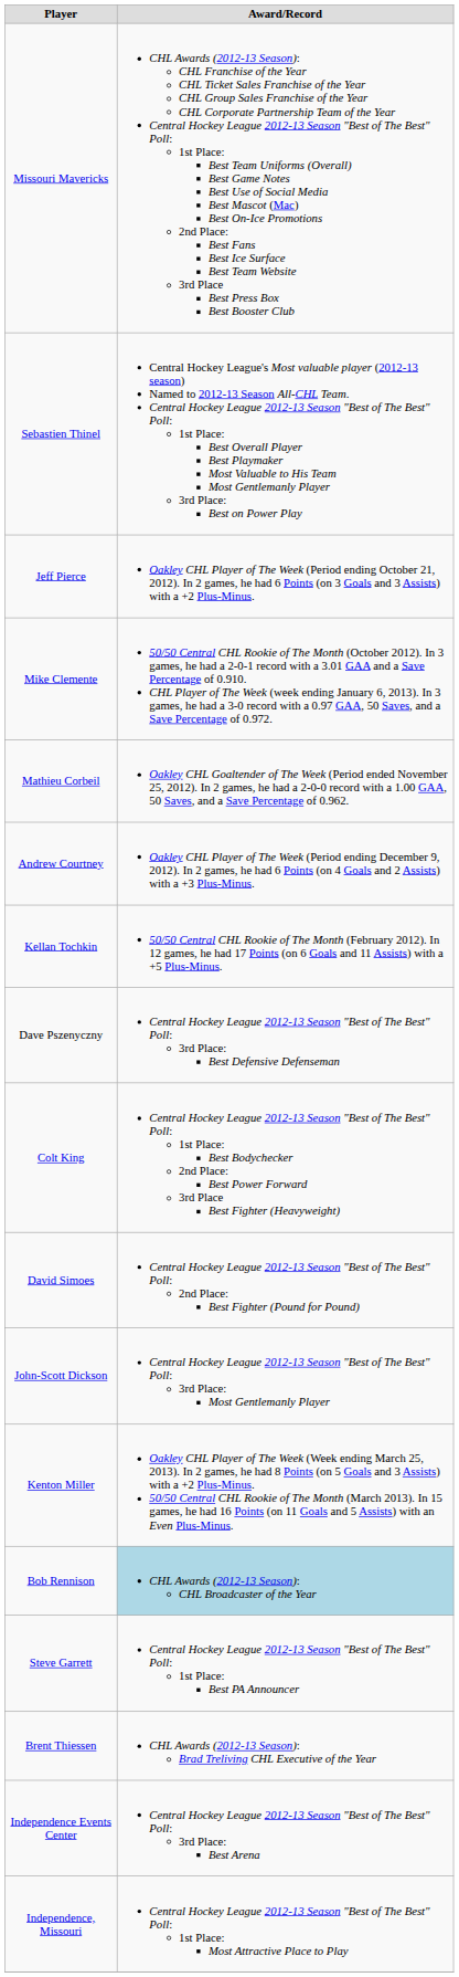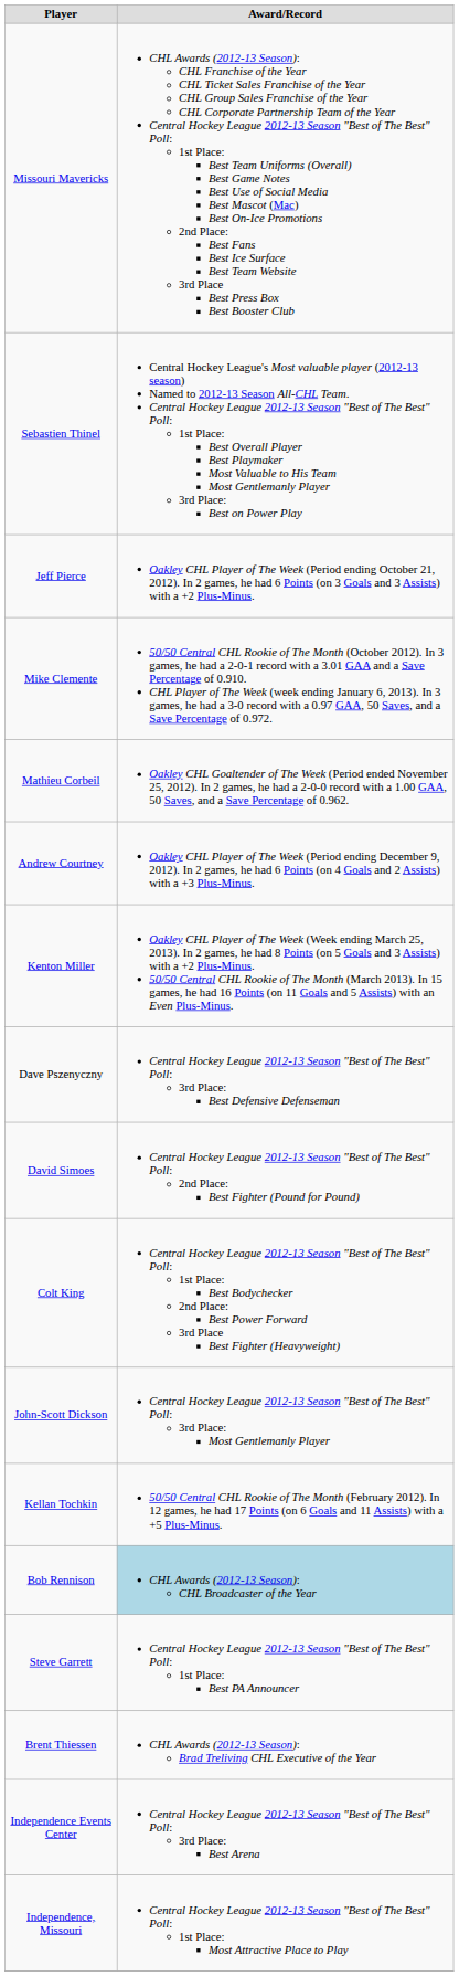 <table class="wikitable" style="text-align: center;">
 <tr align="center" bgcolor="dddddd">
 <td width="200px"><strong>Player</strong></td>
 <td width="700px"><strong>Award/Record</strong></td>
 </tr>
 <tr>
 <td style="text-align: center"><a href='#'>Missouri Mavericks</a></td>
 <td style="text-align: left;"><br><ul><li><em>CHL Awards (<a href='#'>2012-13 Season</a>)</em>:<ul><li><em>CHL Franchise of the Year</em></li><li><em>CHL Ticket Sales Franchise of the Year</em></li><li><em>CHL Group Sales Franchise of the Year</em></li><li><em>CHL Corporate Partnership Team of the Year</em></li></ul></li><li><em>Central Hockey League <a href='#'>2012-13 Season</a> "Best of The Best" Poll</em>:<ul><li>1st Place:<ul><li><em>Best Team Uniforms (Overall)</em></li><li><em>Best Game Notes</em></li><li><em>Best Use of Social Media</em></li><li><em>Best Mascot</em> (<a href='#'>Mac</a>)</li><li><em>Best On-Ice Promotions</em></li></ul></li><li>2nd Place:<ul><li><em>Best Fans</em></li><li><em>Best Ice Surface</em></li><li><em>Best Team Website</em></li></ul></li><li>3rd Place<ul><li><em>Best Press Box</em></li><li><em>Best Booster Club</em></li></ul></li></ul></li></ul></td>
 </tr>
 <tr>
 <td style="text-align: center"><a href='#'>Sebastien Thinel</a></td>
 <td style="text-align: left;"><br><ul><li>Central Hockey League's <em>Most valuable player</em> (<a href='#'>2012-13 season</a>)</li><li>Named to <a href='#'>2012-13 Season</a> <em>All-<a href='#'>CHL</a> Team</em>.</li><li><em>Central Hockey League <a href='#'>2012-13 Season</a> "Best of The Best" Poll</em>:<ul><li>1st Place:<ul><li><em>Best Overall Player</em></li><li><em>Best Playmaker</em></li><li><em>Most Valuable to His Team</em></li><li><em>Most Gentlemanly Player</em></li></ul></li><li>3rd Place:<ul><li><em>Best on Power Play</em></li></ul></li></ul></li></ul></td>
 </tr>
 <tr>
 <td style="text-align: center"><a href='#'>Jeff Pierce</a></td>
 <td style="text-align: left;"><br><ul><li><em><a href='#'>Oakley</a> CHL Player of The Week</em> (Period ending October 21, 2012).  In 2 games, he had 6 <a href='#'>Points</a> (on 3 <a href='#'>Goals</a> and 3 <a href='#'>Assists</a>) with a +2 <a href='#'>Plus-Minus</a>.</li></ul></td>
 </tr>
 <tr>
 <td style="text-align: center"><a href='#'>Mike Clemente</a></td>
 <td style="text-align: left;"><br><ul><li><em><a href='#'>50/50 Central</a> CHL Rookie of The Month</em> (October 2012).  In 3 games, he had a 2-0-1 record with a 3.01 <a href='#'>GAA</a> and a <a href='#'>Save Percentage</a> of 0.910.</li><li><em>CHL Player of The Week</em> (week ending January 6, 2013).  In 3 games, he had a 3-0 record  with a 0.97 <a href='#'>GAA</a>, 50 <a href='#'>Saves</a>, and a <a href='#'>Save Percentage</a> of 0.972.</li></ul></td>
 </tr>
 <tr>
 <td style="text-align: center"><a href='#'>Mathieu Corbeil</a></td>
 <td style="text-align: left;"><br><ul><li><em><a href='#'>Oakley</a> CHL Goaltender of The Week</em> (Period ended November 25, 2012).  In 2 games, he had a 2-0-0 record with a 1.00 <a href='#'>GAA</a>, 50 <a href='#'>Saves</a>, and a <a href='#'>Save Percentage</a> of 0.962.</li></ul></td>
 </tr>
 <tr>
 <td style="text-align: center"><a href='#'>Andrew Courtney</a></td>
 <td style="text-align: left;"><br><ul><li><em><a href='#'>Oakley</a> CHL Player of The Week</em> (Period ending December 9, 2012).  In 2 games, he had 6 <a href='#'>Points</a> (on 4 <a href='#'>Goals</a> and 2 <a href='#'>Assists</a>) with a +3 <a href='#'>Plus-Minus</a>.</li></ul></td>
 </tr>
 <tr>
-<td style="text-align: center"><a href='#'>Kellan Tochkin</a></td>
-<td style="text-align: left;"><br><ul><li><em><a href='#'>50/50 Central</a> CHL Rookie of The Month</em> (February 2012).  In 12 games, he had 17 <a href='#'>Points</a> (on 6 <a href='#'>Goals</a> and 11 <a href='#'>Assists</a>) with a +5 <a href='#'>Plus-Minus</a>.</li></ul></td>
+<td style="text-align: center"><a href='#'>Kenton Miller</a></td>
+<td style="text-align: left;"><br><ul><li><em><a href='#'>Oakley</a> CHL Player of The Week</em> (Week ending March 25, 2013).  In 2 games, he had 8 <a href='#'>Points</a> (on 5 <a href='#'>Goals</a> and 3 <a href='#'>Assists</a>) with a +2 <a href='#'>Plus-Minus</a>.</li><li><em><a href='#'>50/50 Central</a> CHL Rookie of The Month</em> (March 2013).  In 15 games, he had 16 <a href='#'>Points</a> (on 11 <a href='#'>Goals</a> and 5 <a href='#'>Assists</a>) with an <em>Even</em> <a href='#'>Plus-Minus</a>.</li></ul></td>
 </tr>
 <tr>
 <td style="text-align: center">Dave Pszenyczny</td>
 <td style="text-align: left;"><br><ul><li><em>Central Hockey League <a href='#'>2012-13 Season</a> "Best of The Best" Poll</em>:<ul><li>3rd Place:<ul><li><em>Best Defensive Defenseman</em></li></ul></li></ul></li></ul></td>
 </tr>
 <tr>
+<td style="text-align: center"><a href='#'>David Simoes</a></td>
+<td style="text-align: left;"><br><ul><li><em>Central Hockey League <a href='#'>2012-13 Season</a> "Best of The Best" Poll</em>:<ul><li>2nd Place:<ul><li><em>Best Fighter (Pound for Pound)</em></li></ul></li></ul></li></ul></td>
+</tr>
+<tr>
 <td style="text-align: center"><a href='#'>Colt King</a></td>
 <td style="text-align: left;"><br><ul><li><em>Central Hockey League <a href='#'>2012-13 Season</a> "Best of The Best" Poll</em>:<ul><li>1st Place:<ul><li><em>Best Bodychecker</em></li></ul></li><li>2nd Place:<ul><li><em>Best Power Forward</em></li></ul></li><li>3rd Place<ul><li><em>Best Fighter (Heavyweight)</em></li></ul></li></ul></li></ul></td>
-</tr>
-<tr>
-<td style="text-align: center"><a href='#'>David Simoes</a></td>
-<td style="text-align: left;"><br><ul><li><em>Central Hockey League <a href='#'>2012-13 Season</a> "Best of The Best" Poll</em>:<ul><li>2nd Place:<ul><li><em>Best Fighter (Pound for Pound)</em></li></ul></li></ul></li></ul></td>
 </tr>
 <tr>
 <td style="text-align: center"><a href='#'>John-Scott Dickson</a></td>
 <td style="text-align: left;"><br><ul><li><em>Central Hockey League <a href='#'>2012-13 Season</a> "Best of The Best" Poll</em>:<ul><li>3rd Place:<ul><li><em>Most Gentlemanly Player</em></li></ul></li></ul></li></ul></td>
 </tr>
 <tr>
-<td style="text-align: center"><a href='#'>Kenton Miller</a></td>
-<td style="text-align: left;"><br><ul><li><em><a href='#'>Oakley</a> CHL Player of The Week</em> (Week ending March 25, 2013).  In 2 games, he had 8 <a href='#'>Points</a> (on 5 <a href='#'>Goals</a> and 3 <a href='#'>Assists</a>) with a +2 <a href='#'>Plus-Minus</a>.</li><li><em><a href='#'>50/50 Central</a> CHL Rookie of The Month</em> (March 2013).  In 15 games, he had 16 <a href='#'>Points</a> (on 11 <a href='#'>Goals</a> and 5 <a href='#'>Assists</a>) with an <em>Even</em> <a href='#'>Plus-Minus</a>.</li></ul></td>
+<td style="text-align: center"><a href='#'>Kellan Tochkin</a></td>
+<td style="text-align: left;"><br><ul><li><em><a href='#'>50/50 Central</a> CHL Rookie of The Month</em> (February 2012).  In 12 games, he had 17 <a href='#'>Points</a> (on 6 <a href='#'>Goals</a> and 11 <a href='#'>Assists</a>) with a +5 <a href='#'>Plus-Minus</a>.</li></ul></td>
 </tr>
 <tr>
 <td style="text-align: center"><a href='#'>Bob Rennison</a></td>
 <td style="background: lightblue; text-align: left;"><br><ul><li><em>CHL Awards (<a href='#'>2012-13 Season</a>)</em>:<ul><li><em>CHL Broadcaster of the Year</em></li></ul></li></ul></td>
 </tr>
 <tr>
 <td style="text-align: center"><a href='#'>Steve Garrett</a></td>
 <td style="text-align: left;"><br><ul><li><em>Central Hockey League <a href='#'>2012-13 Season</a> "Best of The Best" Poll</em>:<ul><li>1st Place:<ul><li><em>Best PA Announcer</em></li></ul></li></ul></li></ul></td>
 </tr>
 <tr>
 <td style="text-align: center"><a href='#'>Brent Thiessen</a></td>
 <td style="text-align: left;"><br><ul><li><em>CHL Awards (<a href='#'>2012-13 Season</a>)</em>:<ul><li><em><a href='#'>Brad Treliving</a> CHL Executive of the Year</em></li></ul></li></ul></td>
 </tr>
 <tr>
 <td style="text-align: center"><a href='#'>Independence Events Center</a></td>
 <td style="text-align: left;"><br><ul><li><em>Central Hockey League <a href='#'>2012-13 Season</a> "Best of The Best" Poll</em>:<ul><li>3rd Place:<ul><li><em>Best Arena</em></li></ul></li></ul></li></ul></td>
 </tr>
 <tr>
 <td style="text-align: center"><a href='#'>Independence, Missouri</a></td>
 <td style="text-align: left;"><br><ul><li><em>Central Hockey League <a href='#'>2012-13 Season</a> "Best of The Best" Poll</em>:<ul><li>1st Place:<ul><li><em>Most Attractive Place to Play</em></li></ul></li></ul></li></ul></td>
 </tr>
 <tr>
 </tr>
 </table>
